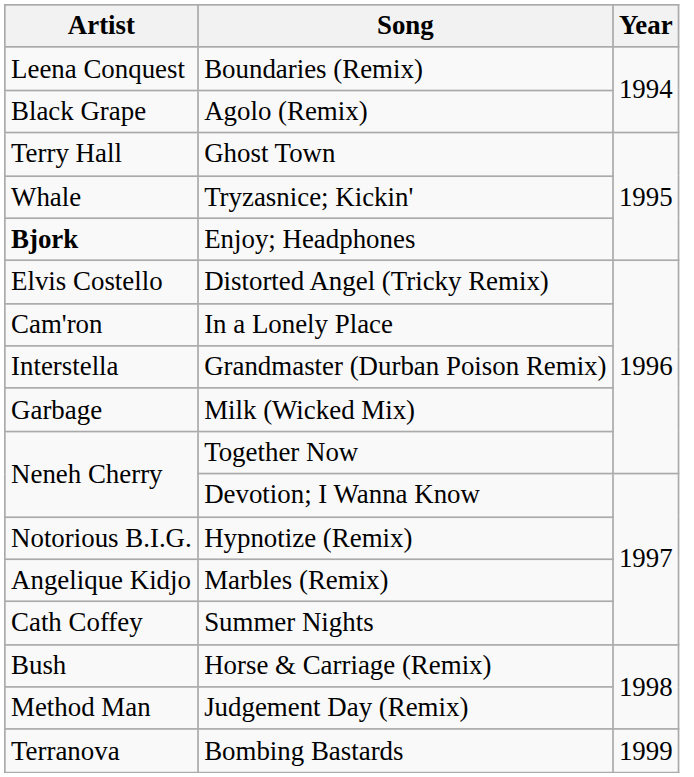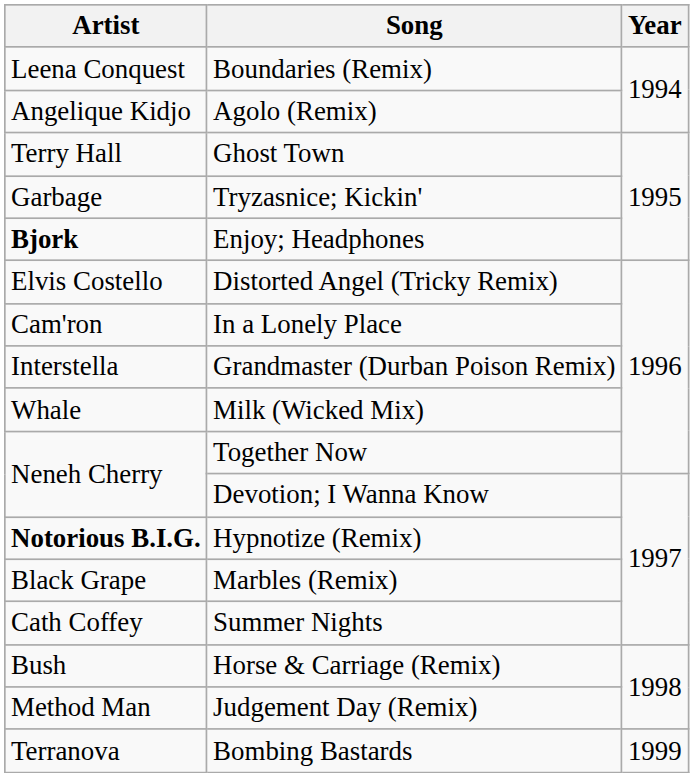 <table class="wikitable">
 <tr>
 <th>Artist</th>
 <th>Song</th>
 <th>Year</th>
 </tr>
 <tr>
 <td>Leena Conquest</td>
 <td>Boundaries (Remix)</td>
 <td rowspan="2">1994</td>
 </tr>
 <tr>
-<td>Black Grape</td>
+<td>Angelique Kidjo</td>
 <td>Agolo (Remix)</td>
 </tr>
 <tr>
 <td>Terry Hall</td>
 <td>Ghost Town</td>
 <td rowspan="3">1995</td>
 </tr>
 <tr>
-<td>Whale</td>
+<td>Garbage</td>
 <td>Tryzasnice; Kickin'</td>
 </tr>
 <tr>
 <td><strong>Bjork</strong></td>
 <td>Enjoy; Headphones</td>
 </tr>
 <tr>
 <td>Elvis Costello</td>
 <td>Distorted Angel (Tricky Remix)</td>
 <td rowspan="5">1996</td>
 </tr>
 <tr>
 <td>Cam'ron</td>
 <td>In a Lonely Place</td>
 </tr>
 <tr>
 <td>Interstella</td>
 <td>Grandmaster (Durban Poison Remix)</td>
 </tr>
 <tr>
-<td>Garbage</td>
+<td>Whale</td>
 <td>Milk (Wicked Mix)</td>
 </tr>
 <tr>
 <td rowspan="2">Neneh Cherry</td>
 <td>Together Now</td>
 </tr>
 <tr>
 <td>Devotion; I Wanna Know</td>
 <td rowspan="4">1997</td>
 </tr>
 <tr>
-<td>Notorious B.I.G.</td>
+<td><strong>Notorious B.I.G.</strong></td>
 <td>Hypnotize (Remix)</td>
 </tr>
 <tr>
-<td>Angelique Kidjo</td>
+<td>Black Grape</td>
 <td>Marbles (Remix)</td>
 </tr>
 <tr>
 <td>Cath Coffey</td>
 <td>Summer Nights</td>
 </tr>
 <tr>
 <td>Bush</td>
 <td>Horse & Carriage (Remix)</td>
 <td rowspan="2">1998</td>
 </tr>
 <tr>
 <td>Method Man</td>
 <td>Judgement Day (Remix)</td>
 </tr>
 <tr>
 <td>Terranova</td>
 <td>Bombing Bastards</td>
 <td>1999</td>
 </tr>
 </table>
